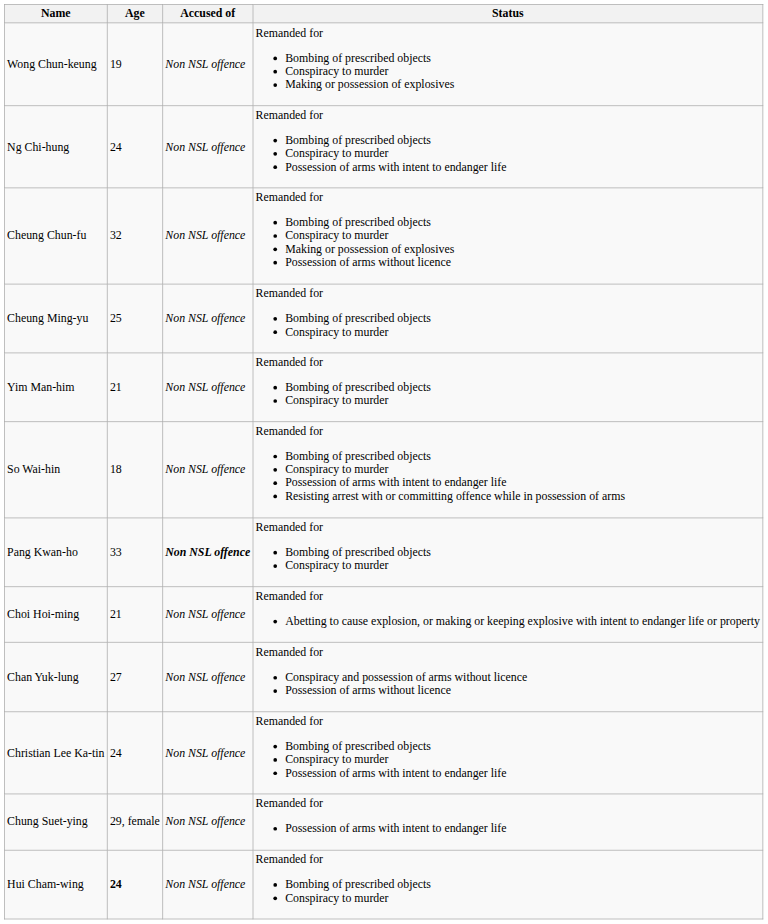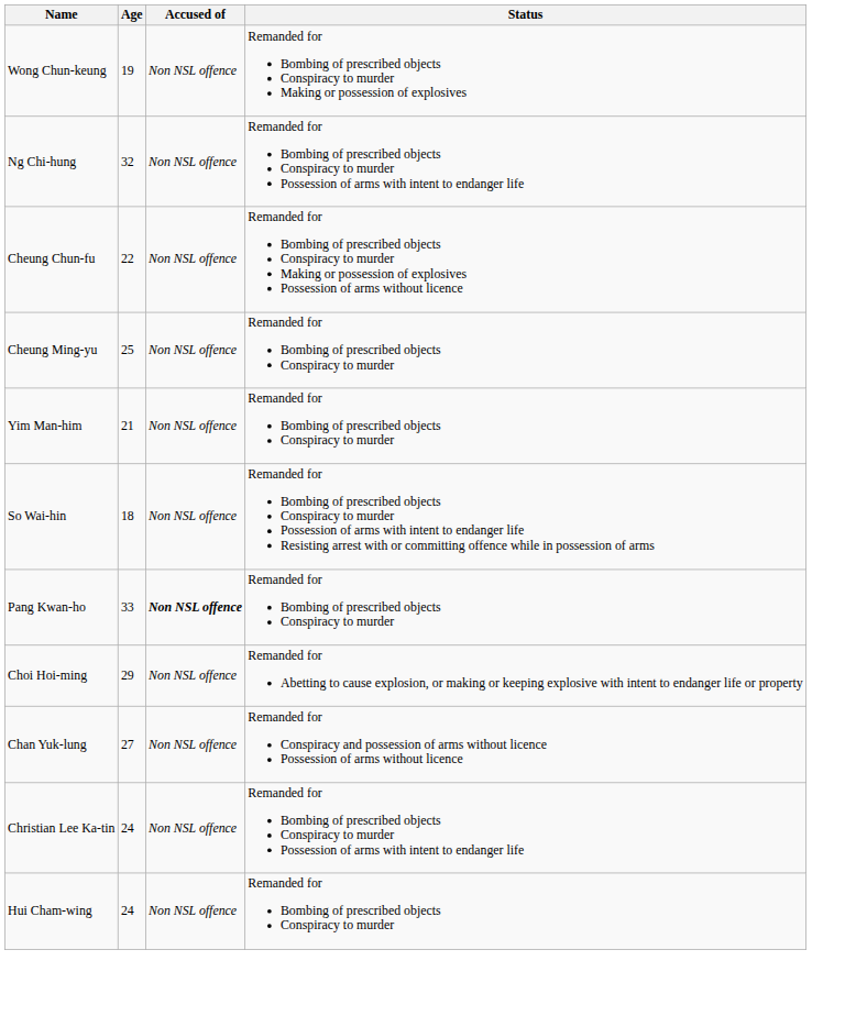 <table class="wikitable mw-collapsible mw-collapsed">
 <tr>
 <th>Name</th>
 <th>Age</th>
 <th>Accused of</th>
 <th>Status</th>
 </tr>
 <tr>
 <td>Wong Chun-keung</td>
 <td>19</td>
 <td><em>Non NSL offence</em></td>
 <td>Remanded for<br><ul><li>Bombing of prescribed objects</li><li>Conspiracy to murder</li><li>Making or possession of explosives</li></ul></td>
 </tr>
 <tr>
 <td>Ng Chi-hung</td>
-<td>24</td>
+<td>32</td>
 <td><em>Non NSL offence</em></td>
 <td>Remanded for<br><ul><li>Bombing of prescribed objects</li><li>Conspiracy to murder</li><li>Possession of arms with intent to endanger life</li></ul></td>
 </tr>
 <tr>
 <td>Cheung Chun-fu</td>
-<td>32</td>
+<td>22</td>
 <td><em>Non NSL offence</em></td>
 <td>Remanded for<br><ul><li>Bombing of prescribed objects</li><li>Conspiracy to murder</li><li>Making or possession of explosives</li><li>Possession of arms without licence</li></ul></td>
 </tr>
 <tr>
 <td>Cheung Ming-yu</td>
 <td>25</td>
 <td><em>Non NSL offence</em></td>
 <td>Remanded for<br><ul><li>Bombing of prescribed objects</li><li>Conspiracy to murder</li></ul></td>
 </tr>
 <tr>
 <td>Yim Man-him</td>
 <td>21</td>
 <td><em>Non NSL offence</em></td>
 <td>Remanded for<br><ul><li>Bombing of prescribed objects</li><li>Conspiracy to murder</li></ul></td>
 </tr>
 <tr>
 <td>So Wai-hin</td>
 <td>18</td>
 <td><em>Non NSL offence</em></td>
 <td>Remanded for<br><ul><li>Bombing of prescribed objects</li><li>Conspiracy to murder</li><li>Possession of arms with intent to endanger life</li><li>Resisting arrest with or committing offence while in possession of arms</li></ul></td>
 </tr>
 <tr>
 <td>Pang Kwan-ho</td>
 <td>33</td>
 <td><strong><em>Non NSL offence</em></strong></td>
 <td>Remanded for<br><ul><li>Bombing of prescribed objects</li><li>Conspiracy to murder</li></ul></td>
 </tr>
 <tr>
 <td>Choi Hoi-ming</td>
-<td>21</td>
+<td>29</td>
 <td><em>Non NSL offence</em></td>
 <td>Remanded for<br><ul><li>Abetting to cause explosion, or making or keeping explosive with intent to endanger life or property</li></ul></td>
 </tr>
 <tr>
 <td>Chan Yuk-lung</td>
 <td>27</td>
 <td><em>Non NSL offence</em></td>
 <td>Remanded for<br><ul><li>Conspiracy and possession of arms without licence</li><li>Possession of arms without licence</li></ul></td>
 </tr>
 <tr>
 <td>Christian Lee Ka-tin</td>
 <td>24</td>
 <td><em>Non NSL offence</em></td>
 <td>Remanded for<br><ul><li>Bombing of prescribed objects</li><li>Conspiracy to murder</li><li>Possession of arms with intent to endanger life</li></ul></td>
 </tr>
 <tr>
-<td>Chung Suet-ying</td>
-<td>29, female</td>
-<td><em>Non NSL offence</em></td>
-<td>Remanded for<br><ul><li>Possession of arms with intent to endanger life</li></ul></td>
-</tr>
-<tr>
 <td>Hui Cham-wing</td>
-<td><strong>24</strong></td>
+<td>24</td>
 <td><em>Non NSL offence</em></td>
 <td>Remanded for<br><ul><li>Bombing of prescribed objects</li><li>Conspiracy to murder</li></ul></td>
 </tr>
 </table>
